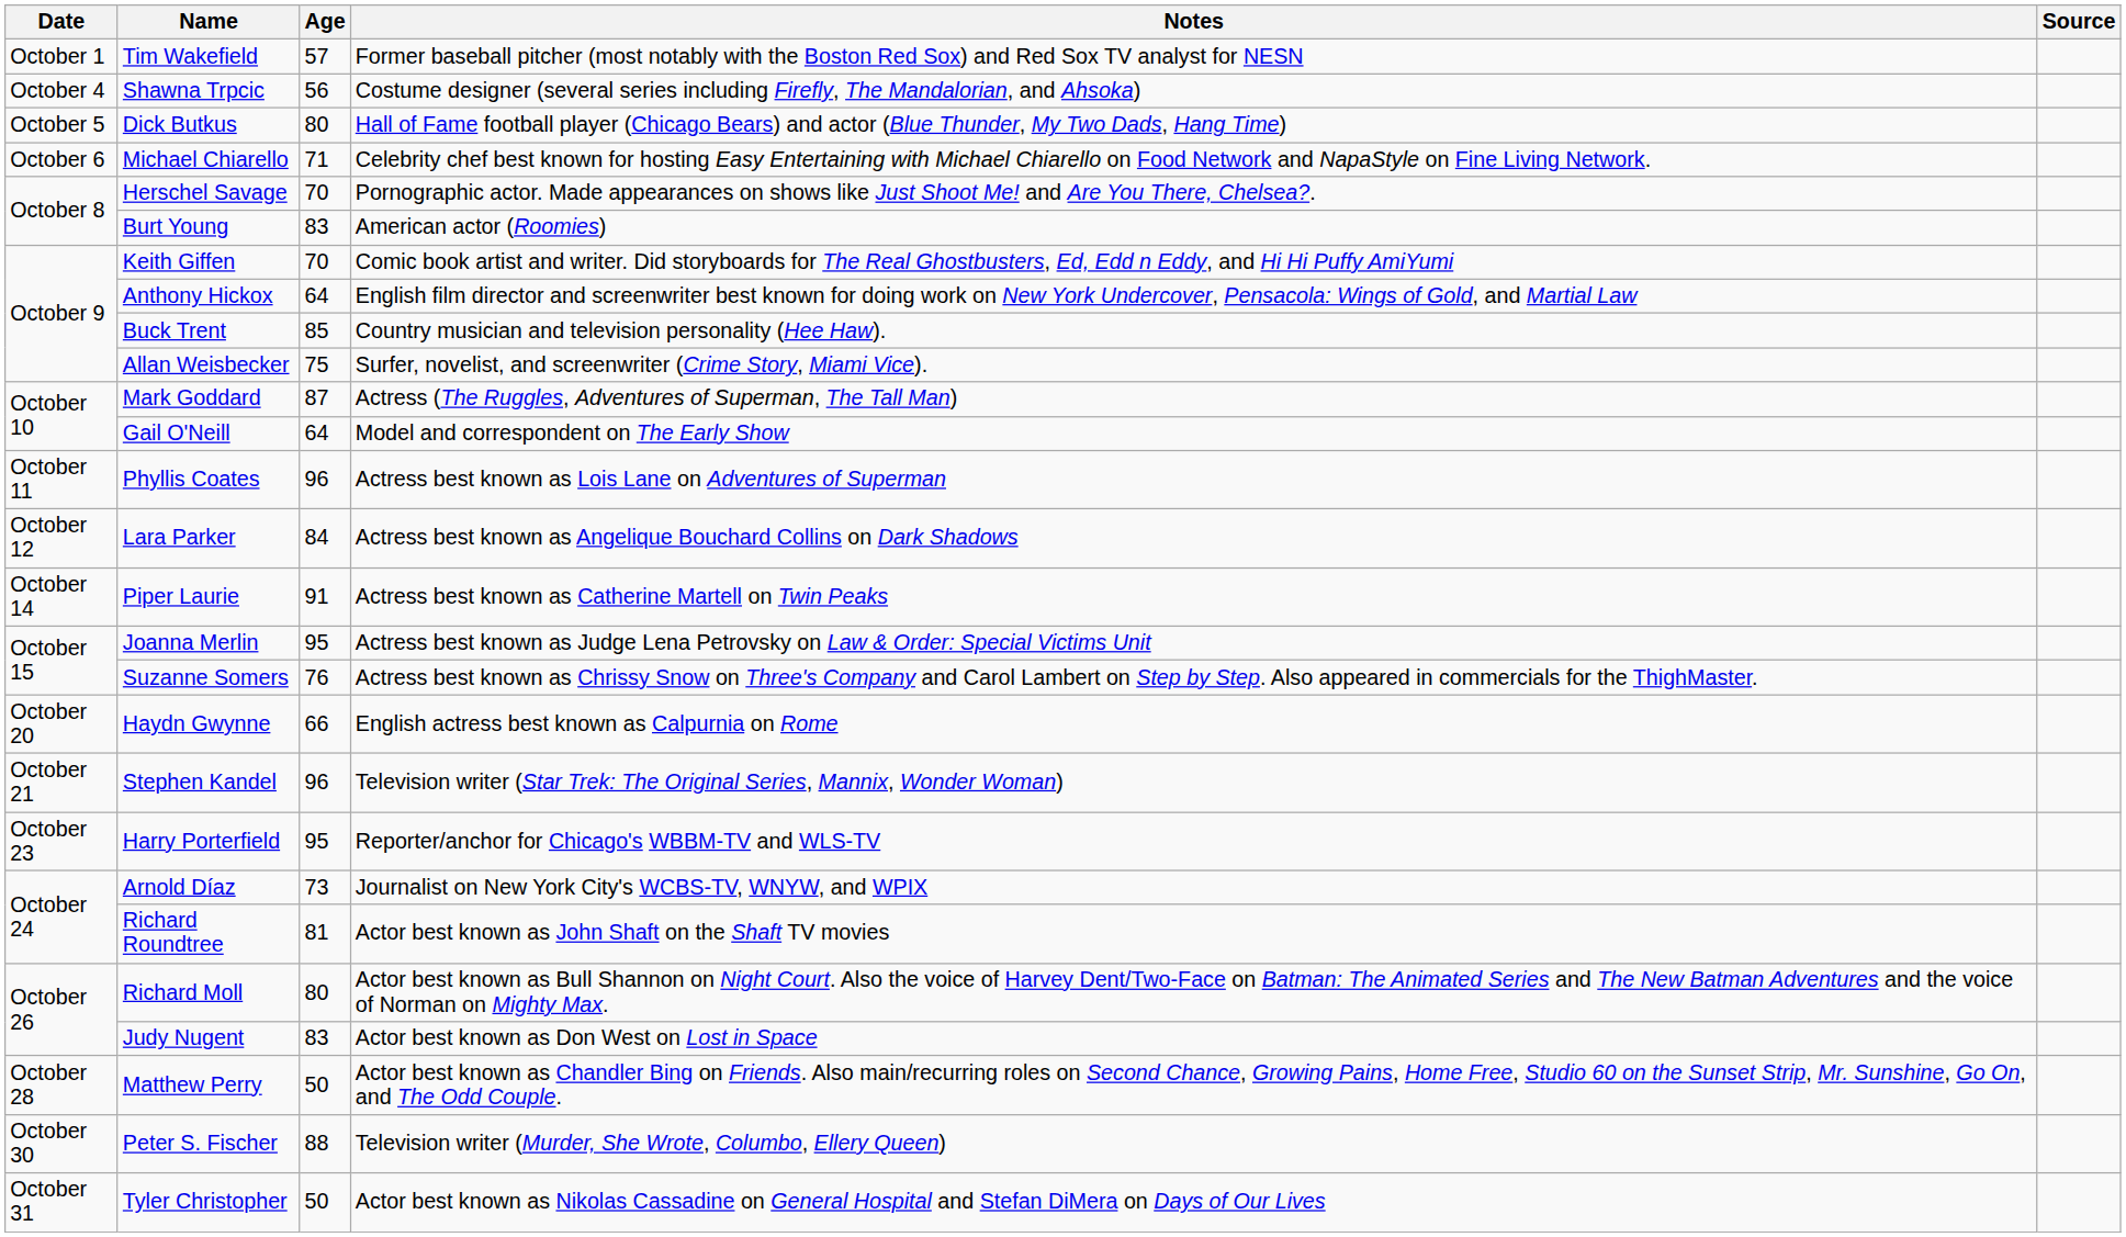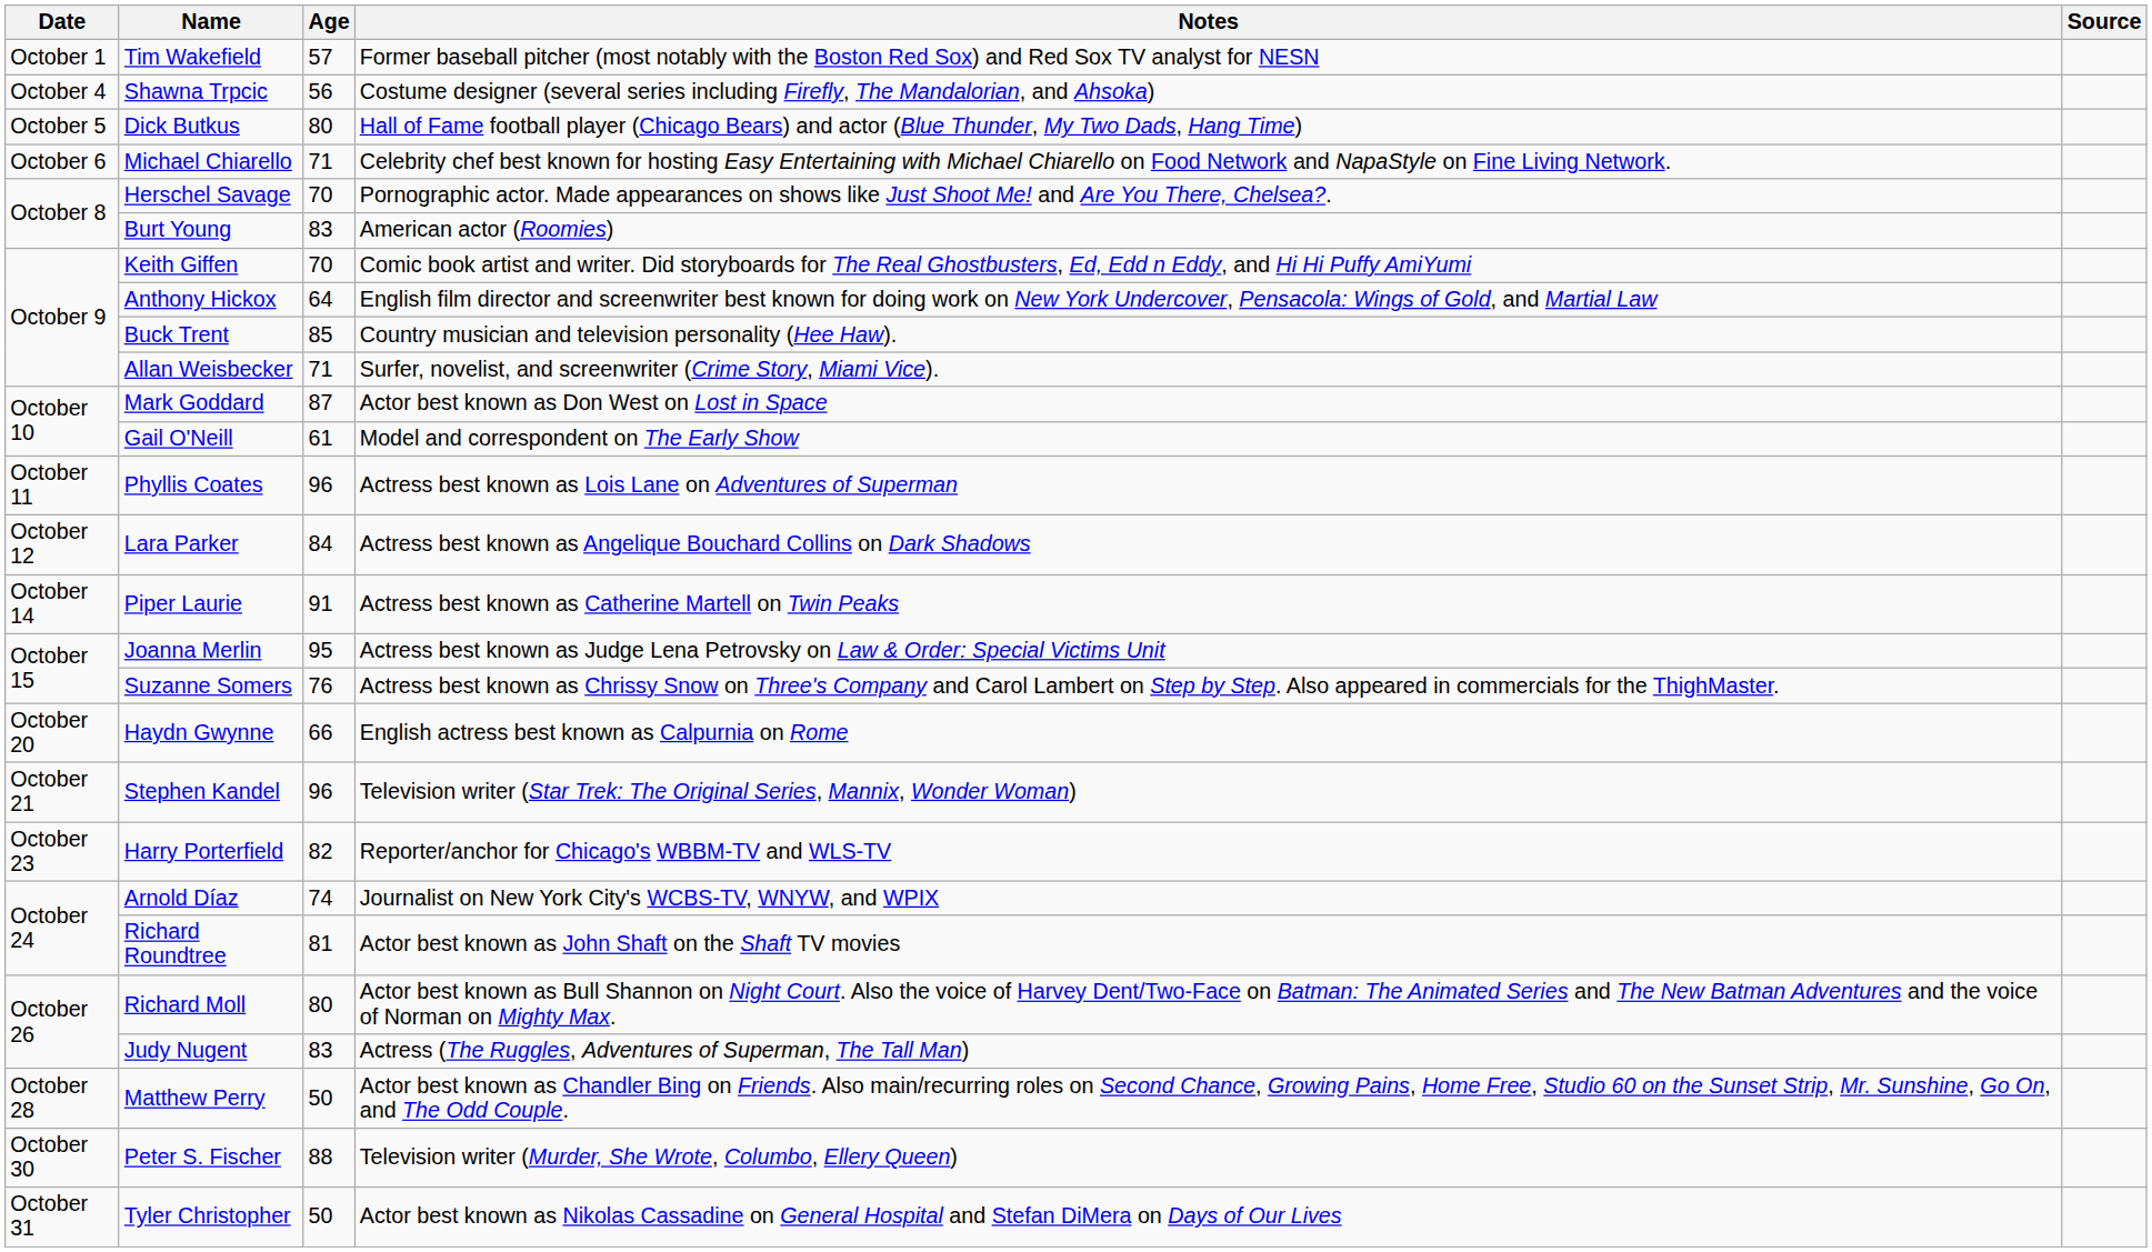 <table class="wikitable sortable">
 <tr>
 <th>Date</th>
 <th>Name</th>
 <th>Age</th>
 <th>Notes</th>
 <th>Source</th>
 </tr>
 <tr>
 <td>October 1</td>
 <td><a href='#'>Tim Wakefield</a></td>
 <td>57</td>
 <td>Former baseball pitcher (most notably with the <a href='#'>Boston Red Sox</a>) and Red Sox TV analyst for <a href='#'>NESN</a></td>
 <td></td>
 </tr>
 <tr>
 <td>October 4</td>
 <td><a href='#'>Shawna Trpcic</a></td>
 <td>56</td>
 <td>Costume designer (several series including <em><a href='#'>Firefly</a></em>, <em><a href='#'>The Mandalorian</a></em>, and <em><a href='#'>Ahsoka</a></em>)</td>
 <td></td>
 </tr>
 <tr>
 <td>October 5</td>
 <td><a href='#'>Dick Butkus</a></td>
 <td>80</td>
 <td><a href='#'>Hall of Fame</a> football player (<a href='#'>Chicago Bears</a>) and actor (<em><a href='#'>Blue Thunder</a></em>, <em><a href='#'>My Two Dads</a></em>, <em><a href='#'>Hang Time</a></em>)</td>
 <td></td>
 </tr>
 <tr>
 <td>October 6</td>
 <td><a href='#'>Michael Chiarello</a></td>
 <td>71</td>
 <td>Celebrity chef best known for hosting <em>Easy Entertaining with Michael Chiarello</em> on <a href='#'>Food Network</a> and <em>NapaStyle</em> on <a href='#'>Fine Living Network</a>.</td>
 <td></td>
 </tr>
 <tr>
 <td rowspan=2>October 8</td>
 <td><a href='#'>Herschel Savage</a></td>
 <td>70</td>
 <td>Pornographic actor. Made appearances on shows like <em><a href='#'>Just Shoot Me!</a></em> and <em><a href='#'>Are You There, Chelsea?</a></em>.</td>
 <td></td>
 </tr>
 <tr>
 <td><a href='#'>Burt Young</a></td>
 <td>83</td>
 <td>American actor (<em><a href='#'>Roomies</a></em>)</td>
 <td></td>
 </tr>
 <tr>
 <td rowspan=4>October 9</td>
 <td><a href='#'>Keith Giffen</a></td>
 <td>70</td>
 <td>Comic book artist and writer. Did storyboards for <em><a href='#'>The Real Ghostbusters</a></em>, <em><a href='#'>Ed, Edd n Eddy</a></em>, and <em><a href='#'>Hi Hi Puffy AmiYumi</a></em></td>
 <td></td>
 </tr>
 <tr>
 <td><a href='#'>Anthony Hickox</a></td>
 <td>64</td>
 <td>English film director and screenwriter best known for doing work on <em><a href='#'>New York Undercover</a></em>, <em><a href='#'>Pensacola: Wings of Gold</a></em>, and <em><a href='#'>Martial Law</a></em></td>
 <td></td>
 </tr>
 <tr>
 <td><a href='#'>Buck Trent</a></td>
 <td>85</td>
 <td>Country musician and television personality (<em><a href='#'>Hee Haw</a></em>).</td>
 <td></td>
 </tr>
 <tr>
 <td><a href='#'>Allan Weisbecker</a></td>
-<td>75</td>
+<td>71</td>
 <td>Surfer, novelist, and screenwriter (<em><a href='#'>Crime Story</a></em>, <em><a href='#'>Miami Vice</a></em>).</td>
 <td></td>
 </tr>
 <tr>
 <td rowspan=2>October 10</td>
 <td><a href='#'>Mark Goddard</a></td>
 <td>87</td>
-<td>Actress (<em><a href='#'>The Ruggles</a></em>, <em>Adventures of Superman</em>, <em><a href='#'>The Tall Man</a></em>)</td>
+<td>Actor best known as Don West on <em><a href='#'>Lost in Space</a></em></td>
 <td></td>
 </tr>
 <tr>
 <td><a href='#'>Gail O'Neill</a></td>
-<td>64</td>
+<td>61</td>
 <td>Model and correspondent on <em><a href='#'>The Early Show</a></em></td>
 <td></td>
 </tr>
 <tr>
 <td>October 11</td>
 <td><a href='#'>Phyllis Coates</a></td>
 <td>96</td>
 <td>Actress best known as <a href='#'>Lois Lane</a> on <em><a href='#'>Adventures of Superman</a></em></td>
 <td></td>
 </tr>
 <tr>
 <td>October 12</td>
 <td><a href='#'>Lara Parker</a></td>
 <td>84</td>
 <td>Actress best known as <a href='#'>Angelique Bouchard Collins</a> on <em><a href='#'>Dark Shadows</a></em></td>
 <td></td>
 </tr>
 <tr>
 <td>October 14</td>
 <td><a href='#'>Piper Laurie</a></td>
 <td>91</td>
 <td>Actress best known as <a href='#'>Catherine Martell</a> on <em><a href='#'>Twin Peaks</a></em></td>
 <td></td>
 </tr>
 <tr>
 <td rowspan=2>October 15</td>
 <td><a href='#'>Joanna Merlin</a></td>
 <td>95</td>
 <td>Actress best known as Judge Lena Petrovsky on <em><a href='#'>Law & Order: Special Victims Unit</a></em></td>
 <td></td>
 </tr>
 <tr>
 <td><a href='#'>Suzanne Somers</a></td>
 <td>76</td>
 <td>Actress best known as <a href='#'>Chrissy Snow</a> on <em><a href='#'>Three's Company</a></em> and Carol Lambert on <em><a href='#'>Step by Step</a></em>. Also appeared in commercials for the <a href='#'>ThighMaster</a>.</td>
 <td></td>
 </tr>
 <tr>
 <td>October 20</td>
 <td><a href='#'>Haydn Gwynne</a></td>
 <td>66</td>
 <td>English actress best known as <a href='#'>Calpurnia</a> on <em><a href='#'>Rome</a></em></td>
 <td></td>
 </tr>
 <tr>
 <td>October 21</td>
 <td><a href='#'>Stephen Kandel</a></td>
 <td>96</td>
 <td>Television writer (<em><a href='#'>Star Trek: The Original Series</a></em>, <em><a href='#'>Mannix</a></em>, <em><a href='#'>Wonder Woman</a></em>)</td>
 <td></td>
 </tr>
 <tr>
 <td>October 23</td>
 <td><a href='#'>Harry Porterfield</a></td>
-<td>95</td>
+<td>82</td>
 <td>Reporter/anchor for <a href='#'>Chicago's</a> <a href='#'>WBBM-TV</a> and <a href='#'>WLS-TV</a></td>
 <td></td>
 </tr>
 <tr>
 <td rowspan=2>October 24</td>
 <td><a href='#'>Arnold Díaz</a></td>
-<td>73</td>
+<td>74</td>
 <td>Journalist on New York City's <a href='#'>WCBS-TV</a>, <a href='#'>WNYW</a>, and <a href='#'>WPIX</a></td>
 <td></td>
 </tr>
 <tr>
 <td><a href='#'>Richard Roundtree</a></td>
 <td>81</td>
 <td>Actor best known as <a href='#'>John Shaft</a> on the <em><a href='#'>Shaft</a></em> TV movies</td>
 <td></td>
 </tr>
 <tr>
 <td rowspan=2>October 26</td>
 <td><a href='#'>Richard Moll</a></td>
 <td>80</td>
 <td>Actor best known as Bull Shannon on <em><a href='#'>Night Court</a></em>. Also the voice of <a href='#'>Harvey Dent/Two-Face</a> on <em><a href='#'>Batman: The Animated Series</a></em> and <em><a href='#'>The New Batman Adventures</a></em> and the voice of Norman on <em><a href='#'>Mighty Max</a></em>.</td>
 <td></td>
 </tr>
 <tr>
 <td><a href='#'>Judy Nugent</a></td>
 <td>83</td>
-<td>Actor best known as Don West on <em><a href='#'>Lost in Space</a></em></td>
+<td>Actress (<em><a href='#'>The Ruggles</a></em>, <em>Adventures of Superman</em>, <em><a href='#'>The Tall Man</a></em>)</td>
 <td></td>
 </tr>
 <tr>
 <td>October 28</td>
 <td><a href='#'>Matthew Perry</a></td>
 <td>50</td>
 <td>Actor best known as <a href='#'>Chandler Bing</a> on <em><a href='#'>Friends</a></em>. Also main/recurring roles on <em><a href='#'>Second Chance</a></em>, <em><a href='#'>Growing Pains</a></em>, <em><a href='#'>Home Free</a></em>, <em><a href='#'>Studio 60 on the Sunset Strip</a></em>, <em><a href='#'>Mr. Sunshine</a></em>, <em><a href='#'>Go On</a></em>, and <em><a href='#'>The Odd Couple</a></em>.</td>
 <td></td>
 </tr>
 <tr>
 <td>October 30</td>
 <td><a href='#'>Peter S. Fischer</a></td>
 <td>88</td>
 <td>Television writer (<em><a href='#'>Murder, She Wrote</a></em>, <em><a href='#'>Columbo</a></em>, <em><a href='#'>Ellery Queen</a></em>)</td>
 <td></td>
 </tr>
 <tr>
 <td>October 31</td>
 <td><a href='#'>Tyler Christopher</a></td>
 <td>50</td>
 <td>Actor best known as <a href='#'>Nikolas Cassadine</a> on <em><a href='#'>General Hospital</a></em> and <a href='#'>Stefan DiMera</a> on <em><a href='#'>Days of Our Lives</a></em></td>
 <td></td>
 </tr>
 </table>
